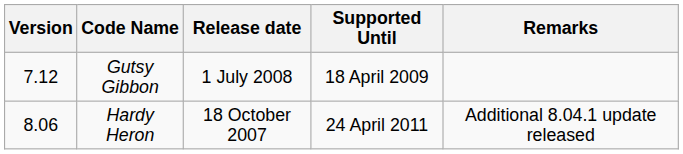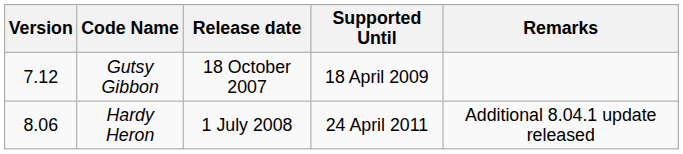 <table class=wikitable style=text-align:center>
 <tr>
 <th>Version</th>
 <th>Code Name</th>
 <th>Release date</th>
 <th>Supported Until</th>
 <th>Remarks</th>
 </tr>
 <tr>
 <td>7.12</td>
 <td><em>Gutsy Gibbon</em></td>
-<td>1 July 2008</td>
+<td>18 October 2007</td>
 <td>18 April 2009</td>
 </tr>
 <tr>
 <td>8.06</td>
 <td><em>Hardy Heron</em></td>
-<td>18 October 2007</td>
+<td>1 July 2008</td>
 <td>24 April 2011</td>
 <td>Additional 8.04.1 update released</td>
 </tr>
 </table>
